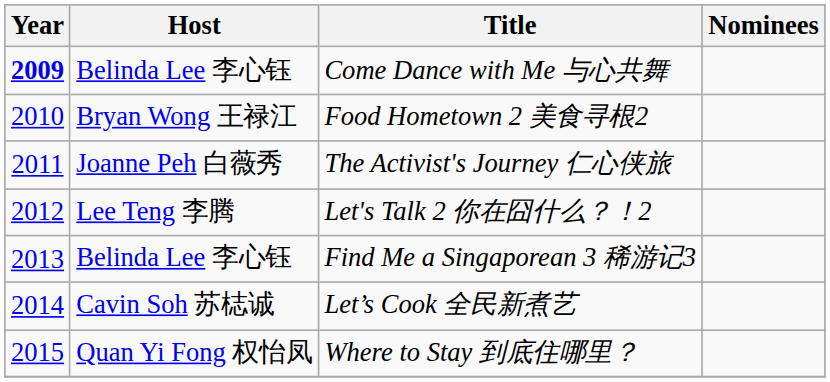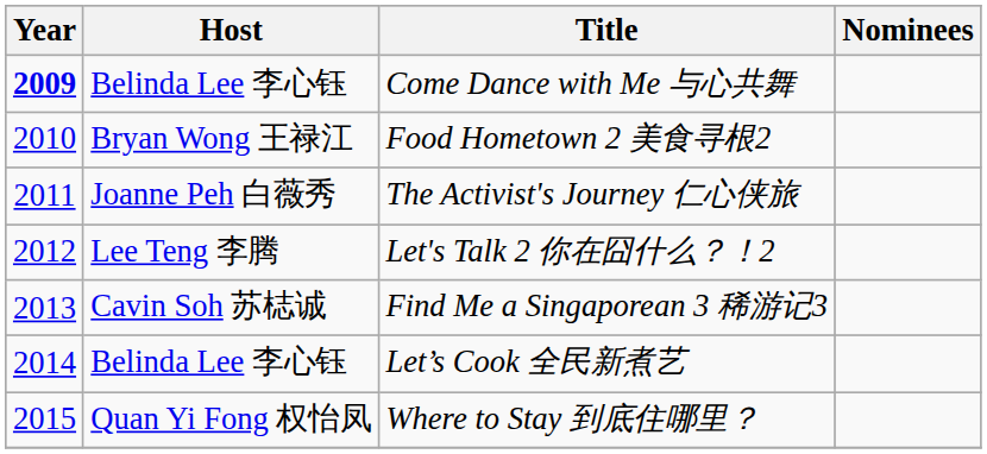 <table class="wikitable sortable">
 <tr>
 <th>Year</th>
 <th>Host</th>
 <th>Title</th>
 <th>Nominees</th>
 </tr>
 <tr>
 <td style="text-align:center;"><strong><a href='#'>2009</a></strong></td>
 <td><a href='#'>Belinda Lee</a> 李心钰</td>
 <td><em>Come Dance with Me 与心共舞</em></td>
 <td></td>
 </tr>
 <tr>
 <td style="text-align:center;"><a href='#'>2010</a></td>
 <td><a href='#'>Bryan Wong</a> 王禄江</td>
 <td><em>Food Hometown 2 美食寻根2</em></td>
 <td></td>
 </tr>
 <tr>
 <td style="text-align:center;"><a href='#'>2011</a></td>
 <td><a href='#'>Joanne Peh</a> 白薇秀</td>
 <td><em>The Activist's Journey 仁心侠旅</em></td>
 <td></td>
 </tr>
 <tr>
 <td style="text-align:center;"><a href='#'>2012</a></td>
 <td><a href='#'>Lee Teng</a> 李腾</td>
 <td><em>Let's Talk 2 你在囧什么？！2</em></td>
 <td></td>
 </tr>
 <tr>
 <td style="text-align:center;"><a href='#'>2013</a></td>
-<td><a href='#'>Belinda Lee</a> 李心钰</td>
+<td><a href='#'>Cavin Soh</a> 苏梽诚</td>
 <td><em>Find Me a Singaporean 3 稀游记3</em></td>
 <td></td>
 </tr>
 <tr>
 <td style="text-align:center;"><a href='#'>2014</a></td>
-<td><a href='#'>Cavin Soh</a> 苏梽诚</td>
+<td><a href='#'>Belinda Lee</a> 李心钰</td>
 <td><em>Let’s Cook 全民新煮艺</em></td>
 <td></td>
 </tr>
 <tr>
 <td style="text-align:center;"><a href='#'>2015</a></td>
 <td><a href='#'>Quan Yi Fong</a> 权怡凤</td>
 <td><em>Where to Stay 到底住哪里？</em></td>
 <td></td>
 </tr>
 <tr>
 </tr>
 </table>
